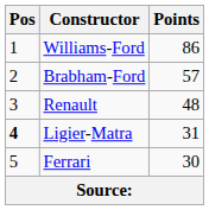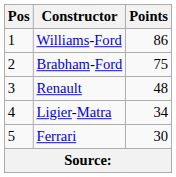 <table class="wikitable" style="font-size: 95%;">
 <tr>
 <th>Pos</th>
 <th>Constructor</th>
 <th>Points</th>
 </tr>
 <tr>
 <td>1</td>
 <td> <a href='#'>Williams</a>-<a href='#'>Ford</a></td>
 <td style="text-align:right;">86</td>
 </tr>
 <tr>
 <td>2</td>
 <td> <a href='#'>Brabham</a>-<a href='#'>Ford</a></td>
-<td style="text-align:right;">57</td>
+<td style="text-align:right;">75</td>
 </tr>
 <tr>
 <td>3</td>
 <td> <a href='#'>Renault</a></td>
 <td style="text-align:right;">48</td>
 </tr>
 <tr>
-<td><strong>4</strong></td>
+<td>4</td>
 <td> <a href='#'>Ligier</a>-<a href='#'>Matra</a></td>
-<td style="text-align:right;">31</td>
+<td style="text-align:right;">34</td>
 </tr>
 <tr>
 <td>5</td>
 <td> <a href='#'>Ferrari</a></td>
 <td style="text-align:right;">30</td>
 </tr>
 <tr>
 <th colspan=4>Source: </th>
 </tr>
 </table>
